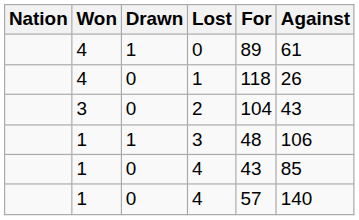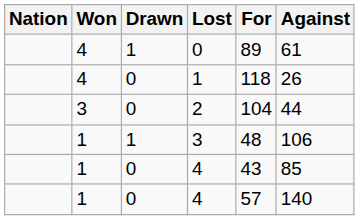 <table class="wikitable">
 <tr>
 <th>Nation</th>
 <th>Won</th>
 <th>Drawn</th>
 <th>Lost</th>
 <th>For</th>
 <th>Against</th>
 </tr>
 <tr>
 <td></td>
 <td>4</td>
 <td>1</td>
 <td>0</td>
 <td>89</td>
 <td>61</td>
 </tr>
 <tr>
 <td></td>
 <td>4</td>
 <td>0</td>
 <td>1</td>
 <td>118</td>
 <td>26</td>
 </tr>
 <tr>
 <td></td>
 <td>3</td>
 <td>0</td>
 <td>2</td>
 <td>104</td>
-<td>43</td>
+<td>44</td>
 </tr>
 <tr>
 <td></td>
 <td>1</td>
 <td>1</td>
 <td>3</td>
 <td>48</td>
 <td>106</td>
 </tr>
 <tr>
 <td></td>
 <td>1</td>
 <td>0</td>
 <td>4</td>
 <td>43</td>
 <td>85</td>
 </tr>
 <tr>
 <td></td>
 <td>1</td>
 <td>0</td>
 <td>4</td>
 <td>57</td>
 <td>140</td>
 </tr>
 </table>
